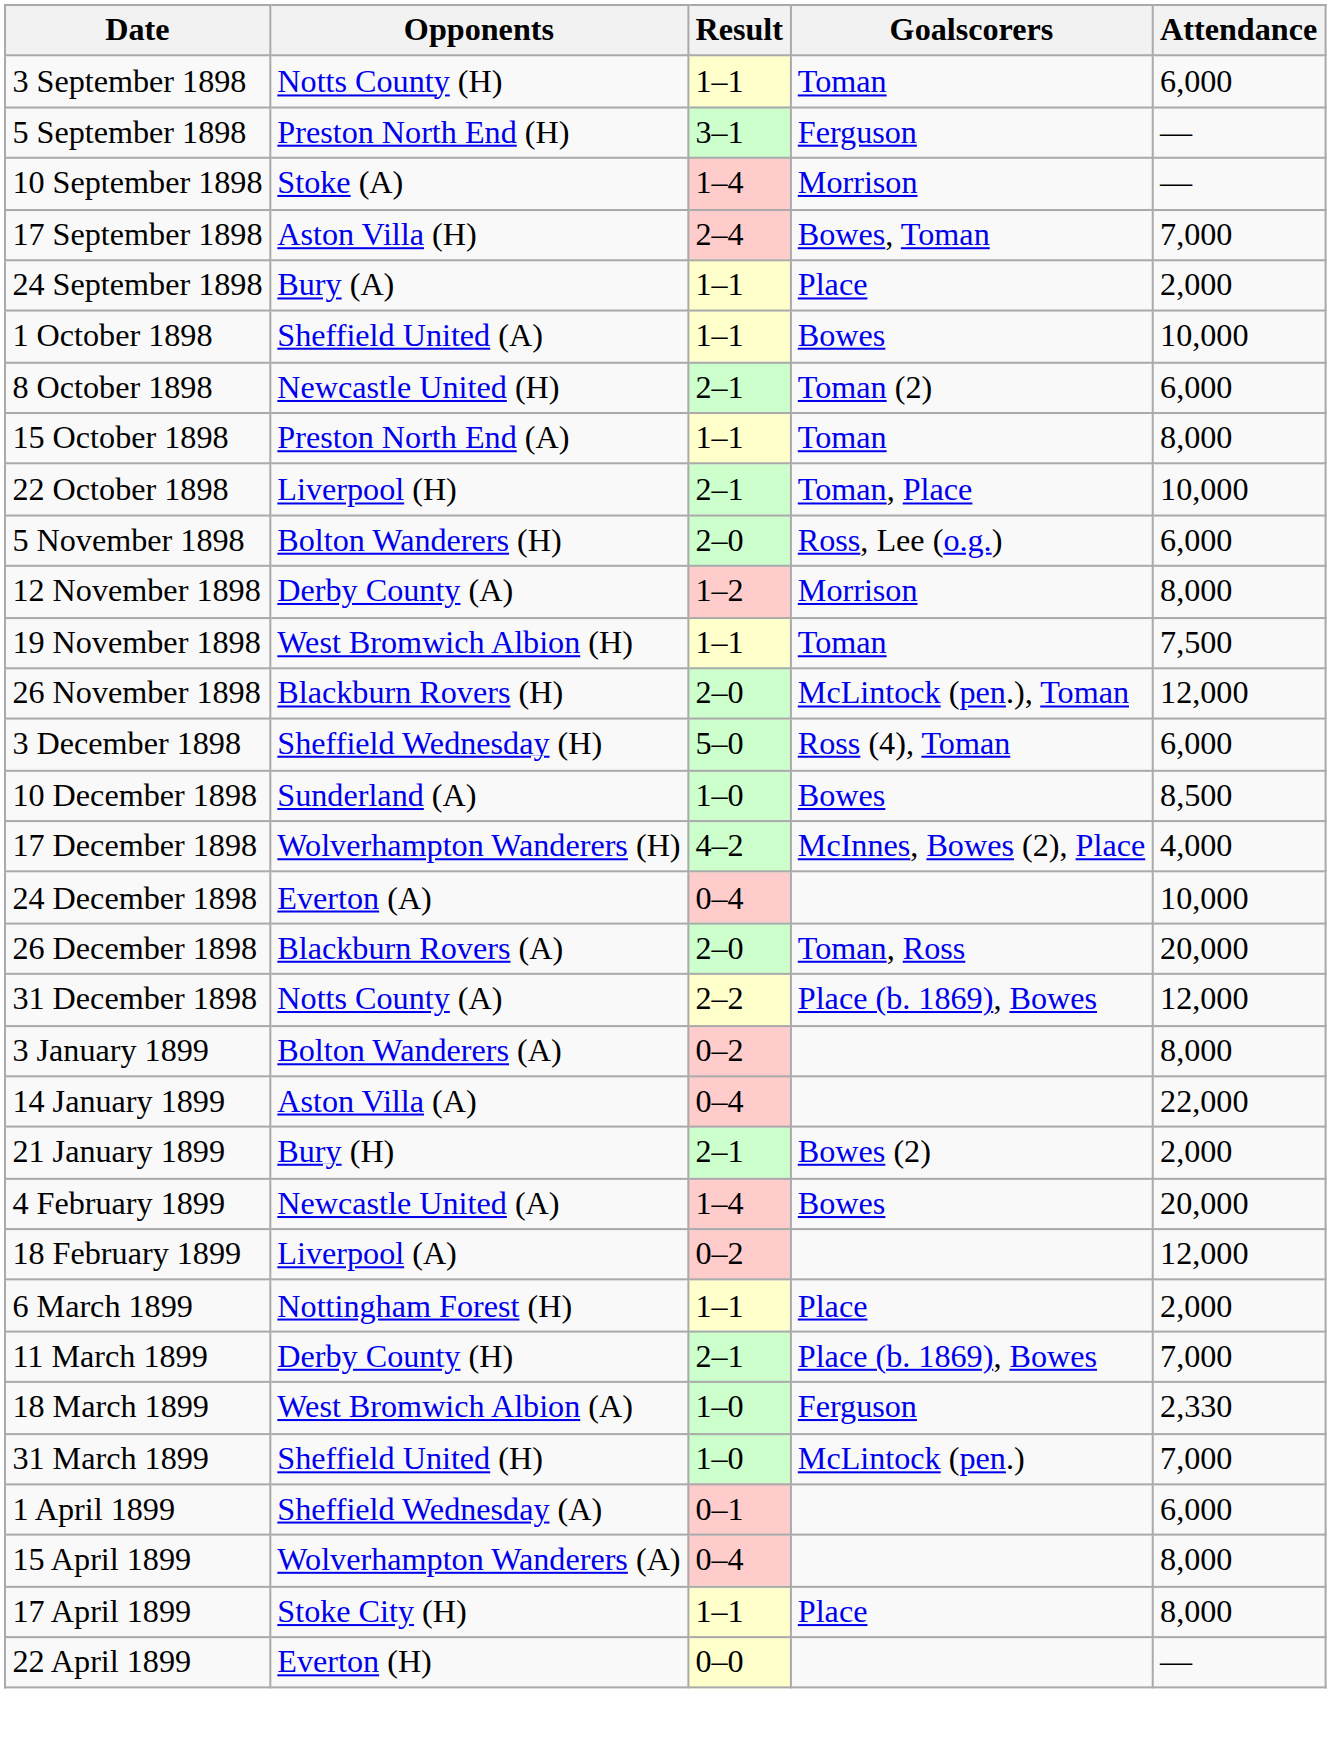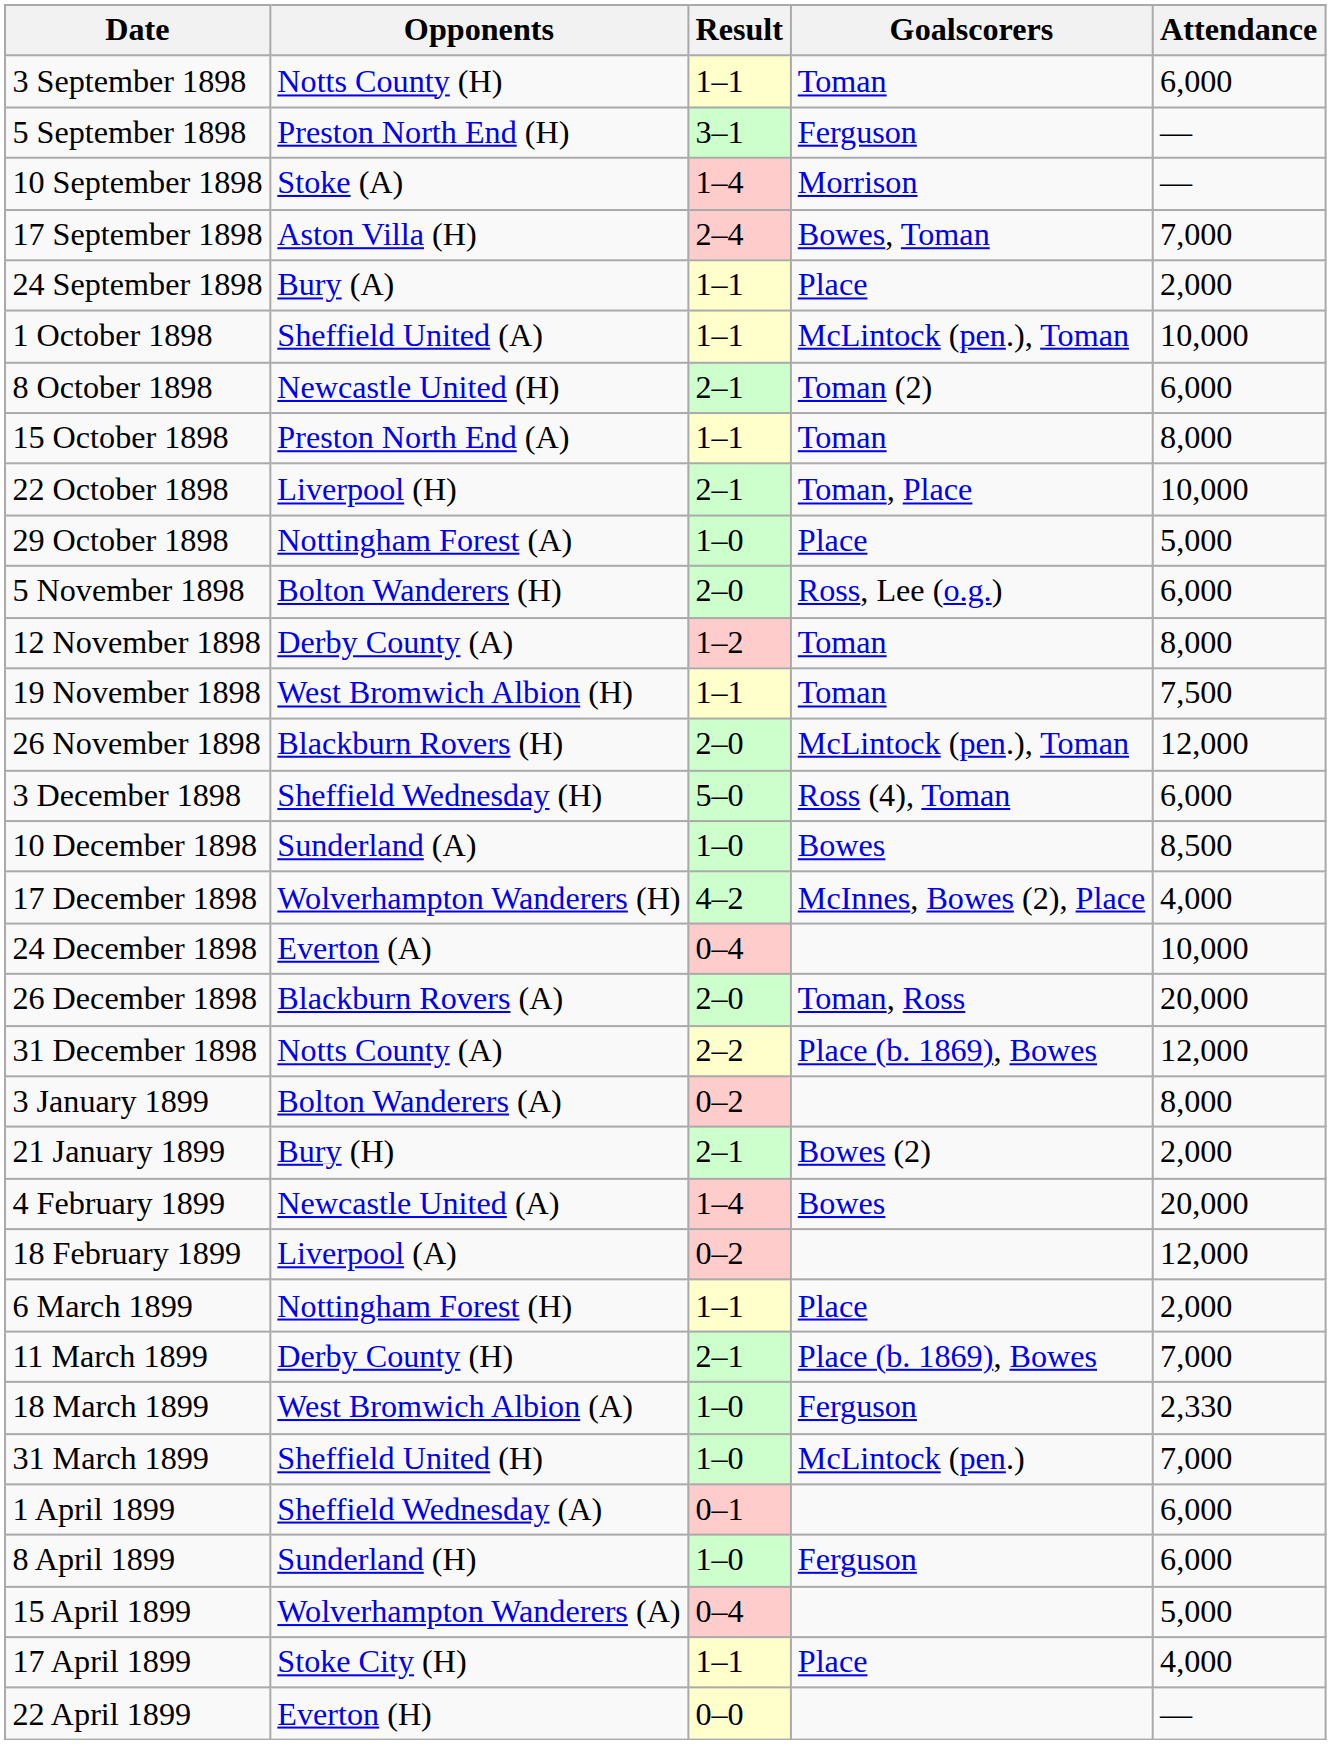 <table class="wikitable">
 <tr>
 <th>Date</th>
 <th>Opponents</th>
 <th>Result</th>
 <th>Goalscorers</th>
 <th>Attendance</th>
 </tr>
 <tr>
 <td>3 September 1898</td>
 <td><a href='#'>Notts County</a> (H)</td>
 <td bgcolor="#ffffcc">1–1</td>
 <td><a href='#'>Toman</a></td>
 <td>6,000</td>
 </tr>
 <tr>
 <td>5 September 1898</td>
 <td><a href='#'>Preston North End</a> (H)</td>
 <td bgcolor="ccffcc">3–1</td>
 <td><a href='#'>Ferguson</a></td>
 <td>—</td>
 </tr>
 <tr>
 <td>10 September 1898</td>
 <td><a href='#'>Stoke</a> (A)</td>
 <td bgcolor="ffcccc">1–4</td>
 <td><a href='#'>Morrison</a></td>
 <td>—</td>
 </tr>
 <tr>
 <td>17 September 1898</td>
 <td><a href='#'>Aston Villa</a> (H)</td>
 <td bgcolor="ffcccc">2–4</td>
 <td><a href='#'>Bowes</a>, <a href='#'>Toman</a></td>
 <td>7,000</td>
 </tr>
 <tr>
 <td>24 September 1898</td>
 <td><a href='#'>Bury</a> (A)</td>
 <td bgcolor="#ffffcc">1–1</td>
 <td><a href='#'>Place</a></td>
 <td>2,000</td>
 </tr>
 <tr>
 <td>1 October 1898</td>
 <td><a href='#'>Sheffield United</a> (A)</td>
 <td bgcolor="#ffffcc">1–1</td>
-<td><a href='#'>Bowes</a></td>
+<td><a href='#'>McLintock</a> (<a href='#'>pen</a>.), <a href='#'>Toman</a></td>
 <td>10,000</td>
 </tr>
 <tr>
 <td>8 October 1898</td>
 <td><a href='#'>Newcastle United</a> (H)</td>
 <td bgcolor="ccffcc">2–1</td>
 <td><a href='#'>Toman</a> (2)</td>
 <td>6,000</td>
 </tr>
 <tr>
 <td>15 October 1898</td>
 <td><a href='#'>Preston North End</a> (A)</td>
 <td bgcolor="#ffffcc">1–1</td>
 <td><a href='#'>Toman</a></td>
 <td>8,000</td>
 </tr>
 <tr>
 <td>22 October 1898</td>
 <td><a href='#'>Liverpool</a> (H)</td>
 <td bgcolor="ccffcc">2–1</td>
 <td><a href='#'>Toman</a>, <a href='#'>Place</a></td>
 <td>10,000</td>
 </tr>
 <tr>
+<td>29 October 1898</td>
+<td><a href='#'>Nottingham Forest</a> (A)</td>
+<td bgcolor="ccffcc">1–0</td>
+<td><a href='#'>Place</a></td>
+<td>5,000</td>
+</tr>
+<tr>
 <td>5 November 1898</td>
 <td><a href='#'>Bolton Wanderers</a> (H)</td>
 <td bgcolor="ccffcc">2–0</td>
 <td><a href='#'>Ross</a>, Lee (<a href='#'>o.g.</a>)</td>
 <td>6,000</td>
 </tr>
 <tr>
 <td>12 November 1898</td>
 <td><a href='#'>Derby County</a> (A)</td>
 <td bgcolor="ffcccc">1–2</td>
-<td><a href='#'>Morrison</a></td>
+<td><a href='#'>Toman</a></td>
 <td>8,000</td>
 </tr>
 <tr>
 <td>19 November 1898</td>
 <td><a href='#'>West Bromwich Albion</a> (H)</td>
 <td bgcolor="#ffffcc">1–1</td>
 <td><a href='#'>Toman</a></td>
 <td>7,500</td>
 </tr>
 <tr>
 <td>26 November 1898</td>
 <td><a href='#'>Blackburn Rovers</a> (H)</td>
 <td bgcolor="ccffcc">2–0</td>
 <td><a href='#'>McLintock</a> (<a href='#'>pen</a>.), <a href='#'>Toman</a></td>
 <td>12,000</td>
 </tr>
 <tr>
 <td>3 December 1898</td>
 <td><a href='#'>Sheffield Wednesday</a> (H)</td>
 <td bgcolor="ccffcc">5–0</td>
 <td><a href='#'>Ross</a> (4), <a href='#'>Toman</a></td>
 <td>6,000</td>
 </tr>
 <tr>
 <td>10 December 1898</td>
 <td><a href='#'>Sunderland</a> (A)</td>
 <td bgcolor="ccffcc">1–0</td>
 <td><a href='#'>Bowes</a></td>
 <td>8,500</td>
 </tr>
 <tr>
 <td>17 December 1898</td>
 <td><a href='#'>Wolverhampton Wanderers</a> (H)</td>
 <td bgcolor="ccffcc">4–2</td>
 <td><a href='#'>McInnes</a>, <a href='#'>Bowes</a> (2), <a href='#'>Place</a></td>
 <td>4,000</td>
 </tr>
 <tr>
 <td>24 December 1898</td>
 <td><a href='#'>Everton</a> (A)</td>
 <td bgcolor="ffcccc">0–4</td>
 <td></td>
 <td>10,000</td>
 </tr>
 <tr>
 <td>26 December 1898</td>
 <td><a href='#'>Blackburn Rovers</a> (A)</td>
 <td bgcolor="ccffcc">2–0</td>
 <td><a href='#'>Toman</a>, <a href='#'>Ross</a></td>
 <td>20,000</td>
 </tr>
 <tr>
 <td>31 December 1898</td>
 <td><a href='#'>Notts County</a> (A)</td>
 <td bgcolor="#ffffcc">2–2</td>
 <td><a href='#'>Place (b. 1869)</a>, <a href='#'>Bowes</a></td>
 <td>12,000</td>
 </tr>
 <tr>
 <td>3 January 1899</td>
 <td><a href='#'>Bolton Wanderers</a> (A)</td>
 <td bgcolor="ffcccc">0–2</td>
 <td></td>
 <td>8,000</td>
 </tr>
 <tr>
-<td>14 January 1899</td>
-<td><a href='#'>Aston Villa</a> (A)</td>
-<td bgcolor="ffcccc">0–4</td>
-<td></td>
-<td>22,000</td>
-</tr>
-<tr>
 <td>21 January 1899</td>
 <td><a href='#'>Bury</a> (H)</td>
 <td bgcolor="ccffcc">2–1</td>
 <td><a href='#'>Bowes</a> (2)</td>
 <td>2,000</td>
 </tr>
 <tr>
 <td>4 February 1899</td>
 <td><a href='#'>Newcastle United</a> (A)</td>
 <td bgcolor="ffcccc">1–4</td>
 <td><a href='#'>Bowes</a></td>
 <td>20,000</td>
 </tr>
 <tr>
 <td>18 February 1899</td>
 <td><a href='#'>Liverpool</a> (A)</td>
 <td bgcolor="ffcccc">0–2</td>
 <td></td>
 <td>12,000</td>
 </tr>
 <tr>
 <td>6 March 1899</td>
 <td><a href='#'>Nottingham Forest</a> (H)</td>
 <td bgcolor="#ffffcc">1–1</td>
 <td><a href='#'>Place</a></td>
 <td>2,000</td>
 </tr>
 <tr>
 <td>11 March 1899</td>
 <td><a href='#'>Derby County</a> (H)</td>
 <td bgcolor="ccffcc">2–1</td>
 <td><a href='#'>Place (b. 1869)</a>, <a href='#'>Bowes</a></td>
 <td>7,000</td>
 </tr>
 <tr>
 <td>18 March 1899</td>
 <td><a href='#'>West Bromwich Albion</a> (A)</td>
 <td bgcolor="ccffcc">1–0</td>
 <td><a href='#'>Ferguson</a></td>
 <td>2,330</td>
 </tr>
 <tr>
 <td>31 March 1899</td>
 <td><a href='#'>Sheffield United</a> (H)</td>
 <td bgcolor="ccffcc">1–0</td>
 <td><a href='#'>McLintock</a> (<a href='#'>pen</a>.)</td>
 <td>7,000</td>
 </tr>
 <tr>
 <td>1 April 1899</td>
 <td><a href='#'>Sheffield Wednesday</a> (A)</td>
 <td bgcolor="ffcccc">0–1</td>
 <td></td>
 <td>6,000</td>
 </tr>
 <tr>
+<td>8 April 1899</td>
+<td><a href='#'>Sunderland</a> (H)</td>
+<td bgcolor="ccffcc">1–0</td>
+<td><a href='#'>Ferguson</a></td>
+<td>6,000</td>
+</tr>
+<tr>
 <td>15 April 1899</td>
 <td><a href='#'>Wolverhampton Wanderers</a> (A)</td>
 <td bgcolor="ffcccc">0–4</td>
 <td></td>
-<td>8,000</td>
+<td>5,000</td>
 </tr>
 <tr>
 <td>17 April 1899</td>
 <td><a href='#'>Stoke City</a> (H)</td>
 <td bgcolor="#ffffcc">1–1</td>
 <td><a href='#'>Place</a></td>
-<td>8,000</td>
+<td>4,000</td>
 </tr>
 <tr>
 <td>22 April 1899</td>
 <td><a href='#'>Everton</a> (H)</td>
 <td bgcolor="#ffffcc">0–0</td>
 <td></td>
 <td>—</td>
 </tr>
 </table>
